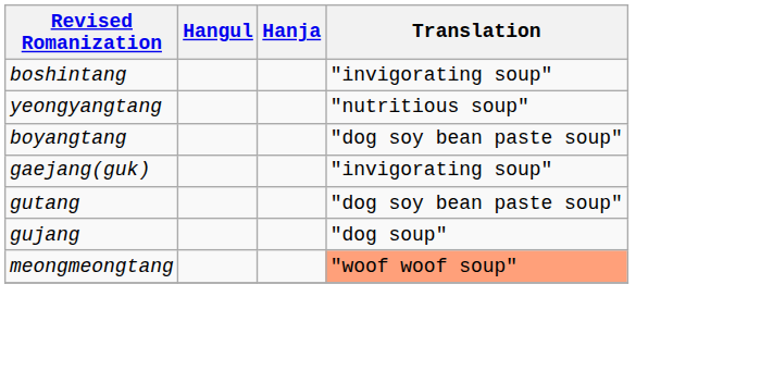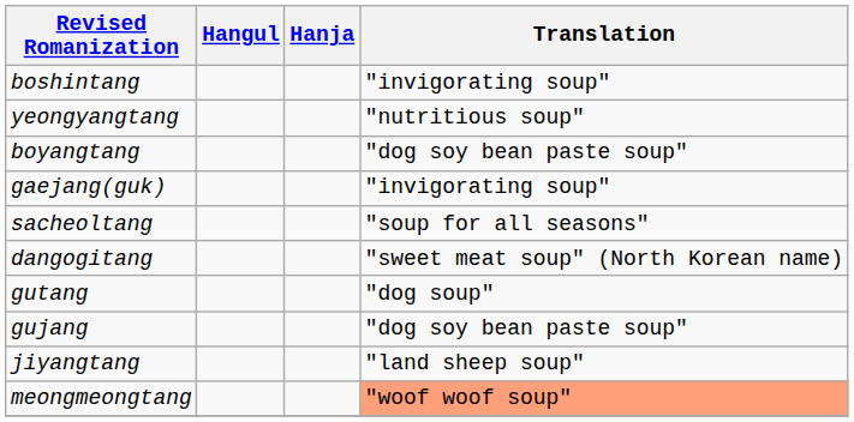 <table class="wikitable">
 <tr>
 <th><a href='#'>Revised<br>Romanization</a></th>
 <th><a href='#'>Hangul</a></th>
 <th><a href='#'>Hanja</a></th>
 <th>Translation</th>
 </tr>
 <tr>
 <td><em>boshintang</em></td>
 <td></td>
 <td></td>
 <td>"invigorating soup"</td>
 </tr>
 <tr>
 <td><em>yeongyangtang</em></td>
 <td></td>
 <td></td>
 <td>"nutritious soup"</td>
 </tr>
 <tr>
 <td><em>boyangtang</em></td>
 <td></td>
 <td></td>
 <td>"dog soy bean paste soup"</td>
 </tr>
 <tr>
 <td><em>gaejang(guk)</em></td>
 <td></td>
 <td></td>
 <td>"invigorating soup"</td>
 </tr>
 <tr>
+<td><em>sacheoltang</em></td>
+<td></td>
+<td></td>
+<td>"soup for all seasons"</td>
+</tr>
+<tr>
+<td><em>dangogitang</em></td>
+<td></td>
+<td></td>
+<td>"sweet meat soup" (North Korean name)</td>
+</tr>
+<tr>
 <td><em>gutang</em></td>
+<td></td>
+<td></td>
+<td>"dog soup"</td>
+</tr>
+<tr>
+<td><em>gujang</em></td>
 <td></td>
 <td></td>
 <td>"dog soy bean paste soup"</td>
 </tr>
 <tr>
-<td><em>gujang</em></td>
+<td><em>jiyangtang</em></td>
 <td></td>
 <td></td>
-<td>"dog soup"</td>
+<td>"land sheep soup"</td>
 </tr>
 <tr>
 <td><em>meongmeongtang</em></td>
 <td></td>
 <td></td>
 <td style="background: lightsalmon;">"woof woof soup"</td>
 </tr>
 <tr>
 </tr>
 </table>
